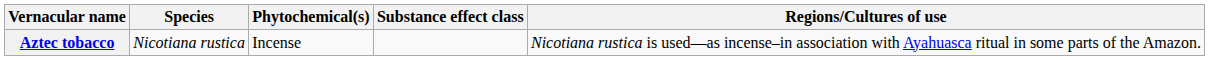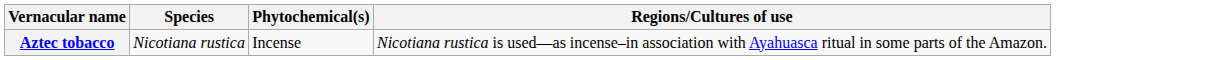 <table class="wikitable sortable">
 <tr>
 <th>Vernacular name</th>
 <th>Species</th>
 <th>Phytochemical(s)</th>
-<th>Substance effect class</th>
 <th>Regions/Cultures of use</th>
 </tr>
 <tr>
 <th><a href='#'>Aztec tobacco</a></th>
 <td><em>Nicotiana rustica</em></td>
 <td>Incense</td>
-<td></td>
 <td><em>Nicotiana rustica</em> is used—as incense–in association with <a href='#'>Ayahuasca</a> ritual in some parts of the Amazon.</td>
 </tr>
 </table>
